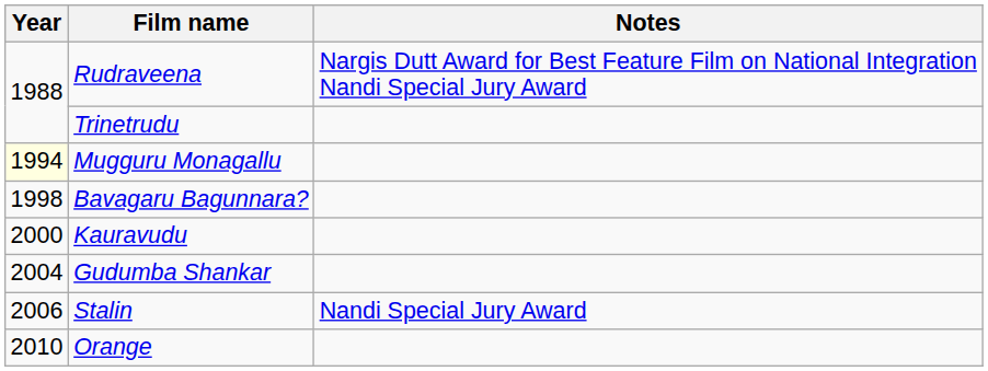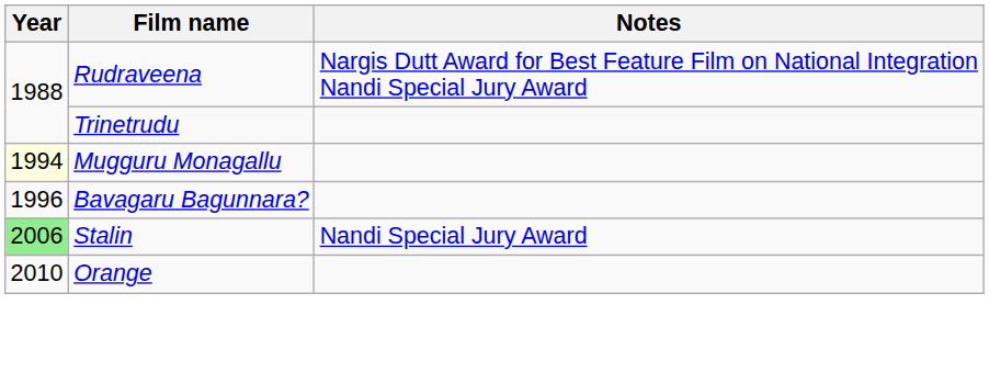 <table class="wikitable sortable">
 <tr style="background:#ccc">
 <th>Year</th>
 <th>Film name</th>
 <th class=unsortadble>Notes</th>
 </tr>
 <tr>
 <td rowspan="2">1988</td>
 <td><em><a href='#'>Rudraveena</a></em></td>
 <td><a href='#'>Nargis Dutt Award for Best Feature Film on National Integration</a> <br> <a href='#'>Nandi Special Jury Award</a></td>
 </tr>
 <tr>
 <td><em><a href='#'>Trinetrudu</a></em></td>
 <td></td>
 </tr>
 <tr>
 <td style="background: lightyellow;">1994</td>
 <td><em><a href='#'>Mugguru Monagallu</a></em></td>
 <td></td>
 </tr>
 <tr>
-<td>1998</td>
+<td>1996</td>
 <td><em><a href='#'>Bavagaru Bagunnara?</a></em></td>
 <td></td>
 </tr>
 <tr>
-<td>2000</td>
-<td><em><a href='#'>Kauravudu</a></em></td>
-<td></td>
-</tr>
-<tr>
-<td>2004</td>
-<td><em><a href='#'>Gudumba Shankar</a></em></td>
-<td></td>
-</tr>
-<tr>
-<td>2006</td>
+<td style="background: lightgreen;">2006</td>
 <td><em><a href='#'>Stalin</a></em></td>
 <td><a href='#'>Nandi Special Jury Award</a></td>
 </tr>
 <tr>
 <td>2010</td>
 <td><em><a href='#'>Orange</a></em></td>
 <td></td>
 </tr>
 </table>
